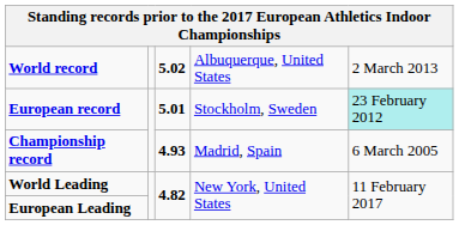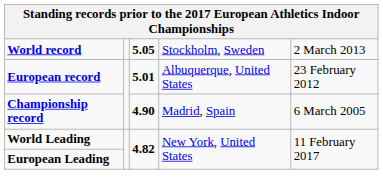 <table class="wikitable" width=75%>
 <tr>
 <th colspan="5">Standing records prior to the 2017 European Athletics Indoor Championships</th>
 </tr>
 <tr>
 <td><strong><a href='#'>World record</a></strong></td>
 <td></td>
-<td><strong>5.02</strong></td>
-<td><a href='#'>Albuquerque</a>, <a href='#'>United States</a></td>
+<td><strong>5.05</strong></td>
+<td><a href='#'>Stockholm</a>, <a href='#'>Sweden</a></td>
 <td>2 March 2013</td>
 </tr>
 <tr>
 <td><strong><a href='#'>European record</a></strong></td>
 <td rowspan=2></td>
 <td><strong>5.01</strong></td>
-<td><a href='#'>Stockholm</a>, <a href='#'>Sweden</a></td>
-<td style="background: paleturquoise;">23 February 2012</td>
+<td><a href='#'>Albuquerque</a>, <a href='#'>United States</a></td>
+<td>23 February 2012</td>
 </tr>
 <tr>
 <td><strong><a href='#'>Championship record</a></strong></td>
-<td><strong>4.93</strong></td>
+<td><strong>4.90</strong></td>
 <td><a href='#'>Madrid</a>, <a href='#'>Spain</a></td>
 <td>6 March 2005</td>
 </tr>
 <tr>
 <td><strong>World Leading</strong></td>
 <td rowspan=2></td>
 <td rowspan=2><strong>4.82</strong></td>
 <td rowspan=2><a href='#'>New York</a>, <a href='#'>United States</a></td>
 <td rowspan=2>11 February 2017</td>
 </tr>
 <tr>
 <td><strong>European Leading</strong></td>
 </tr>
 </table>
